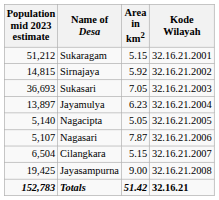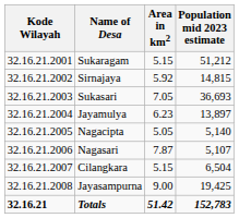 <table class="wikitable">
 <tr>
-<th>Population<br>mid 2023<br>estimate</th>
+<th>Kode <br>Wilayah</th>
 <th>Name of <br> <em>Desa</em></th>
 <th>Area <br>in <br>km<sup>2</sup></th>
-<th>Kode <br>Wilayah</th>
+<th>Population<br>mid 2023<br>estimate</th>
 </tr>
 <tr>
-<td align="right">51,212</td>
+<td>32.16.21.2001</td>
 <td>Sukaragam</td>
 <td align="right">5.15</td>
-<td>32.16.21.2001</td>
+<td align="right">51,212</td>
 </tr>
 <tr>
-<td align="right">14,815</td>
+<td>32.16.21.2002</td>
 <td>Sirnajaya</td>
 <td align="right">5.92</td>
-<td>32.16.21.2002</td>
+<td align="right">14,815</td>
 </tr>
 <tr>
-<td align="right">36,693</td>
+<td>32.16.21.2003</td>
 <td>Sukasari</td>
 <td align="right">7.05</td>
-<td>32.16.21.2003</td>
+<td align="right">36,693</td>
 </tr>
 <tr>
-<td align="right">13,897</td>
+<td>32.16.21.2004</td>
 <td>Jayamulya</td>
 <td align="right">6.23</td>
-<td>32.16.21.2004</td>
+<td align="right">13,897</td>
 </tr>
 <tr>
-<td align="right">5,140</td>
+<td>32.16.21.2005</td>
 <td>Nagacipta</td>
 <td align="right">5.05</td>
-<td>32.16.21.2005</td>
+<td align="right">5,140</td>
 </tr>
 <tr>
-<td align="right">5,107</td>
+<td>32.16.21.2006</td>
 <td>Nagasari</td>
 <td align="right">7.87</td>
-<td>32.16.21.2006</td>
+<td align="right">5,107</td>
 </tr>
 <tr>
-<td align="right">6,504</td>
+<td>32.16.21.2007</td>
 <td>Cilangkara</td>
 <td align="right">5.15</td>
-<td>32.16.21.2007</td>
+<td align="right">6,504</td>
 </tr>
 <tr>
-<td align="right">19,425</td>
+<td>32.16.21.2008</td>
 <td>Jayasampurna</td>
 <td align="right">9.00</td>
-<td>32.16.21.2008</td>
+<td align="right">19,425</td>
 </tr>
 <tr>
-<td align="right"><strong><em>152,783</em></strong></td>
+<td><strong>32.16.21</strong></td>
 <td><strong><em>Totals</em></strong></td>
 <td align="right"><strong><em>51.42</em></strong></td>
-<td><strong>32.16.21</strong></td>
+<td align="right"><strong><em>152,783</em></strong></td>
 </tr>
 </table>
